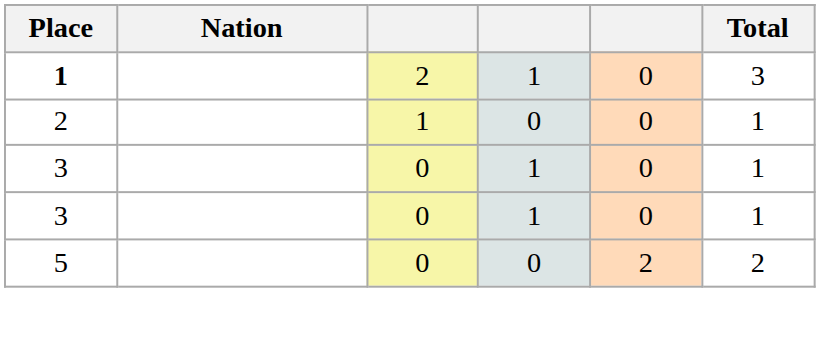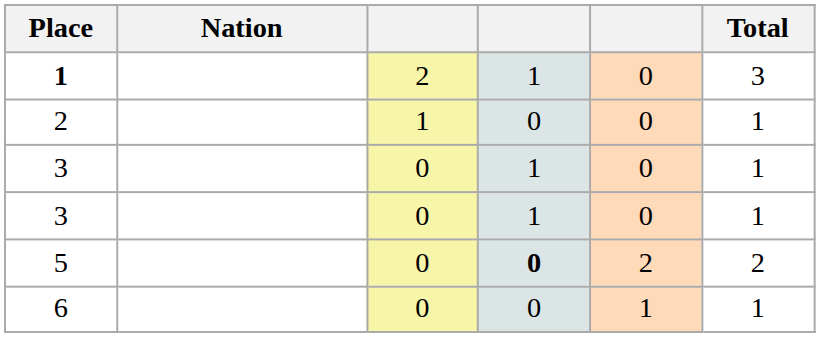 <table class=wikitable style="border:1px solid #AAAAAA;font-size:90%">
 <tr bgcolor="#EFEFEF">
 <th width=50>Place</th>
 <th width=120>Nation</th>
 <th width=50></th>
 <th width=50></th>
 <th width=50></th>
 <th width=50>Total</th>
 </tr>
 <tr align="center" valign="top" bgcolor="#FFFFFF">
 <td><strong>1</strong></td>
 <td align="left"><strong></strong></td>
 <td style="background:#F7F6A8;">2</td>
 <td style="background:#DCE5E5;">1</td>
 <td style="background:#FFDAB9;">0</td>
 <td>3</td>
 </tr>
 <tr align="center" valign="top" bgcolor="#FFFFFF">
 <td>2</td>
 <td align="left"></td>
 <td style="background:#F7F6A8;">1</td>
 <td style="background:#DCE5E5;">0</td>
 <td style="background:#FFDAB9;">0</td>
 <td>1</td>
 </tr>
 <tr align="center" valign="top" bgcolor="#FFFFFF">
 <td>3</td>
 <td align="left"></td>
 <td style="background:#F7F6A8;">0</td>
 <td style="background:#DCE5E5;">1</td>
 <td style="background:#FFDAB9;">0</td>
 <td>1</td>
 </tr>
 <tr align="center" valign="top" bgcolor="#FFFFFF">
 <td>3</td>
 <td align="left"></td>
 <td style="background:#F7F6A8;">0</td>
 <td style="background:#DCE5E5;">1</td>
 <td style="background:#FFDAB9;">0</td>
 <td>1</td>
 </tr>
 <tr align="center" valign="top" bgcolor="#FFFFFF">
 <td>5</td>
 <td align="left"></td>
 <td style="background:#F7F6A8;">0</td>
-<td style="background:#DCE5E5;">0</td>
+<td style="background:#DCE5E5;"><strong>0</strong></td>
 <td style="background:#FFDAB9;">2</td>
 <td>2</td>
 </tr>
+<tr align="center" valign="top" bgcolor="#FFFFFF">
+<td>6</td>
+<td align="left"></td>
+<td style="background:#F7F6A8;">0</td>
+<td style="background:#DCE5E5;">0</td>
+<td style="background:#FFDAB9;">1</td>
+<td>1</td>
+</tr>
 </table>
